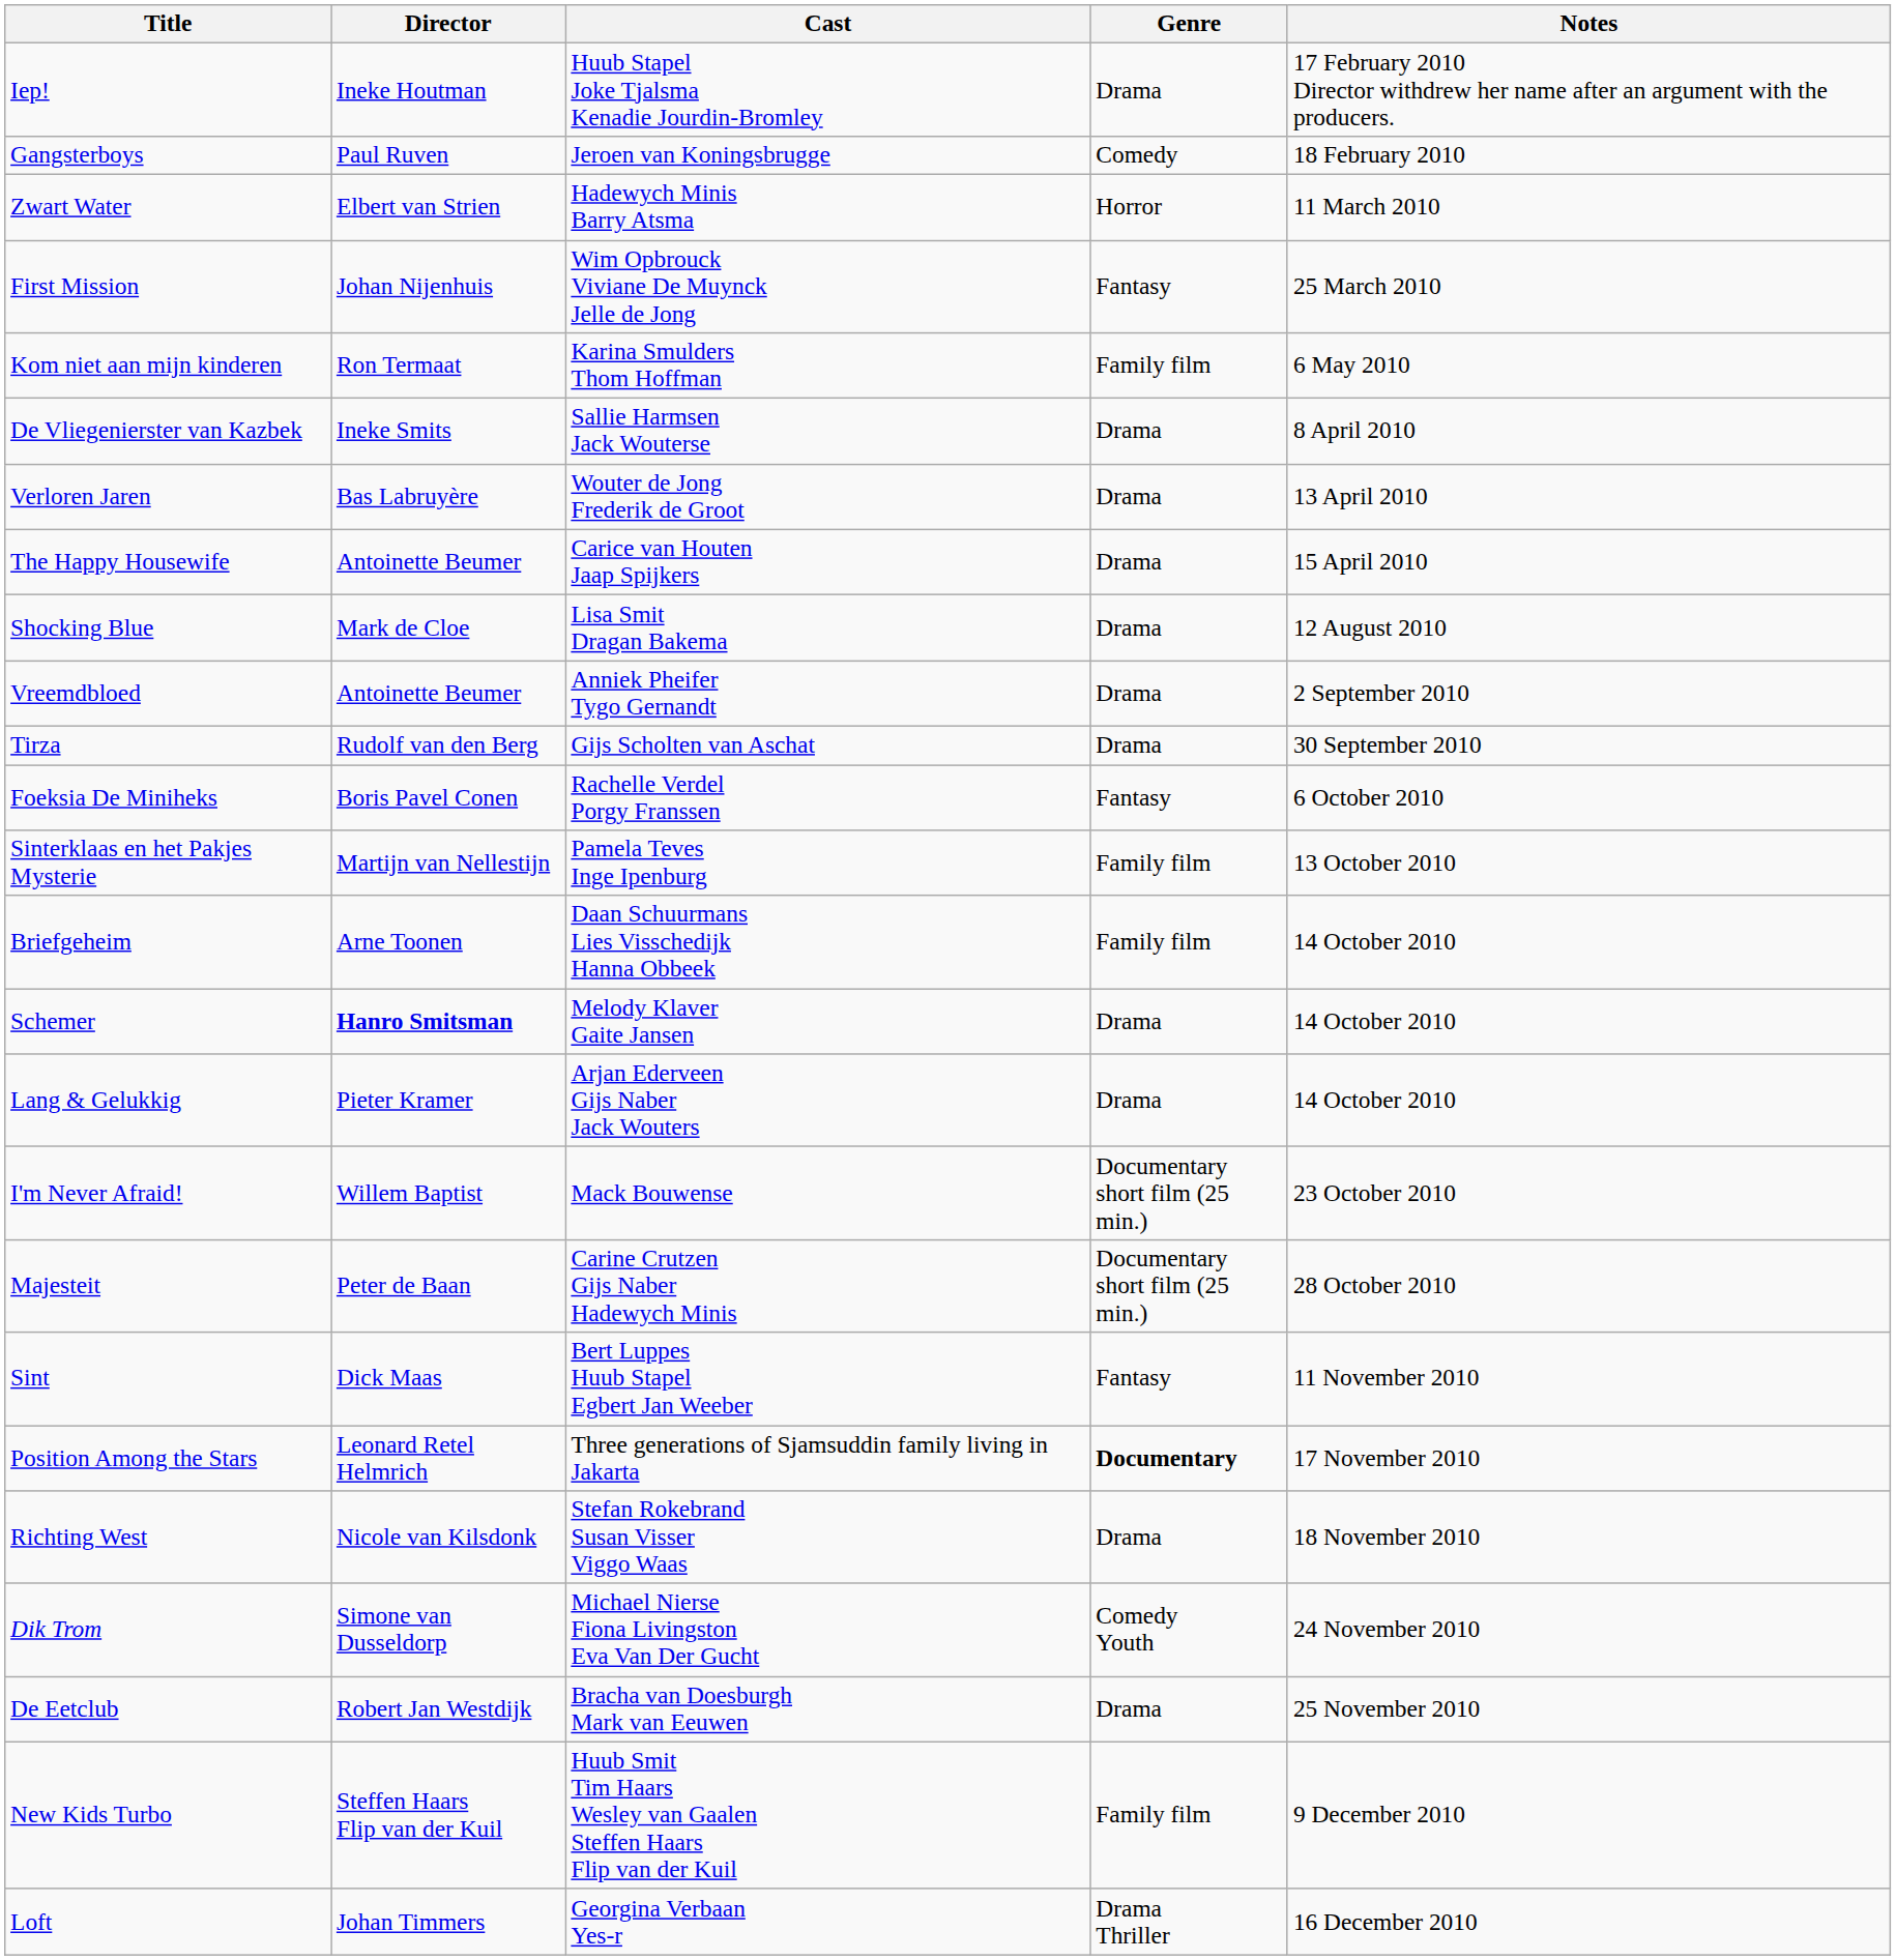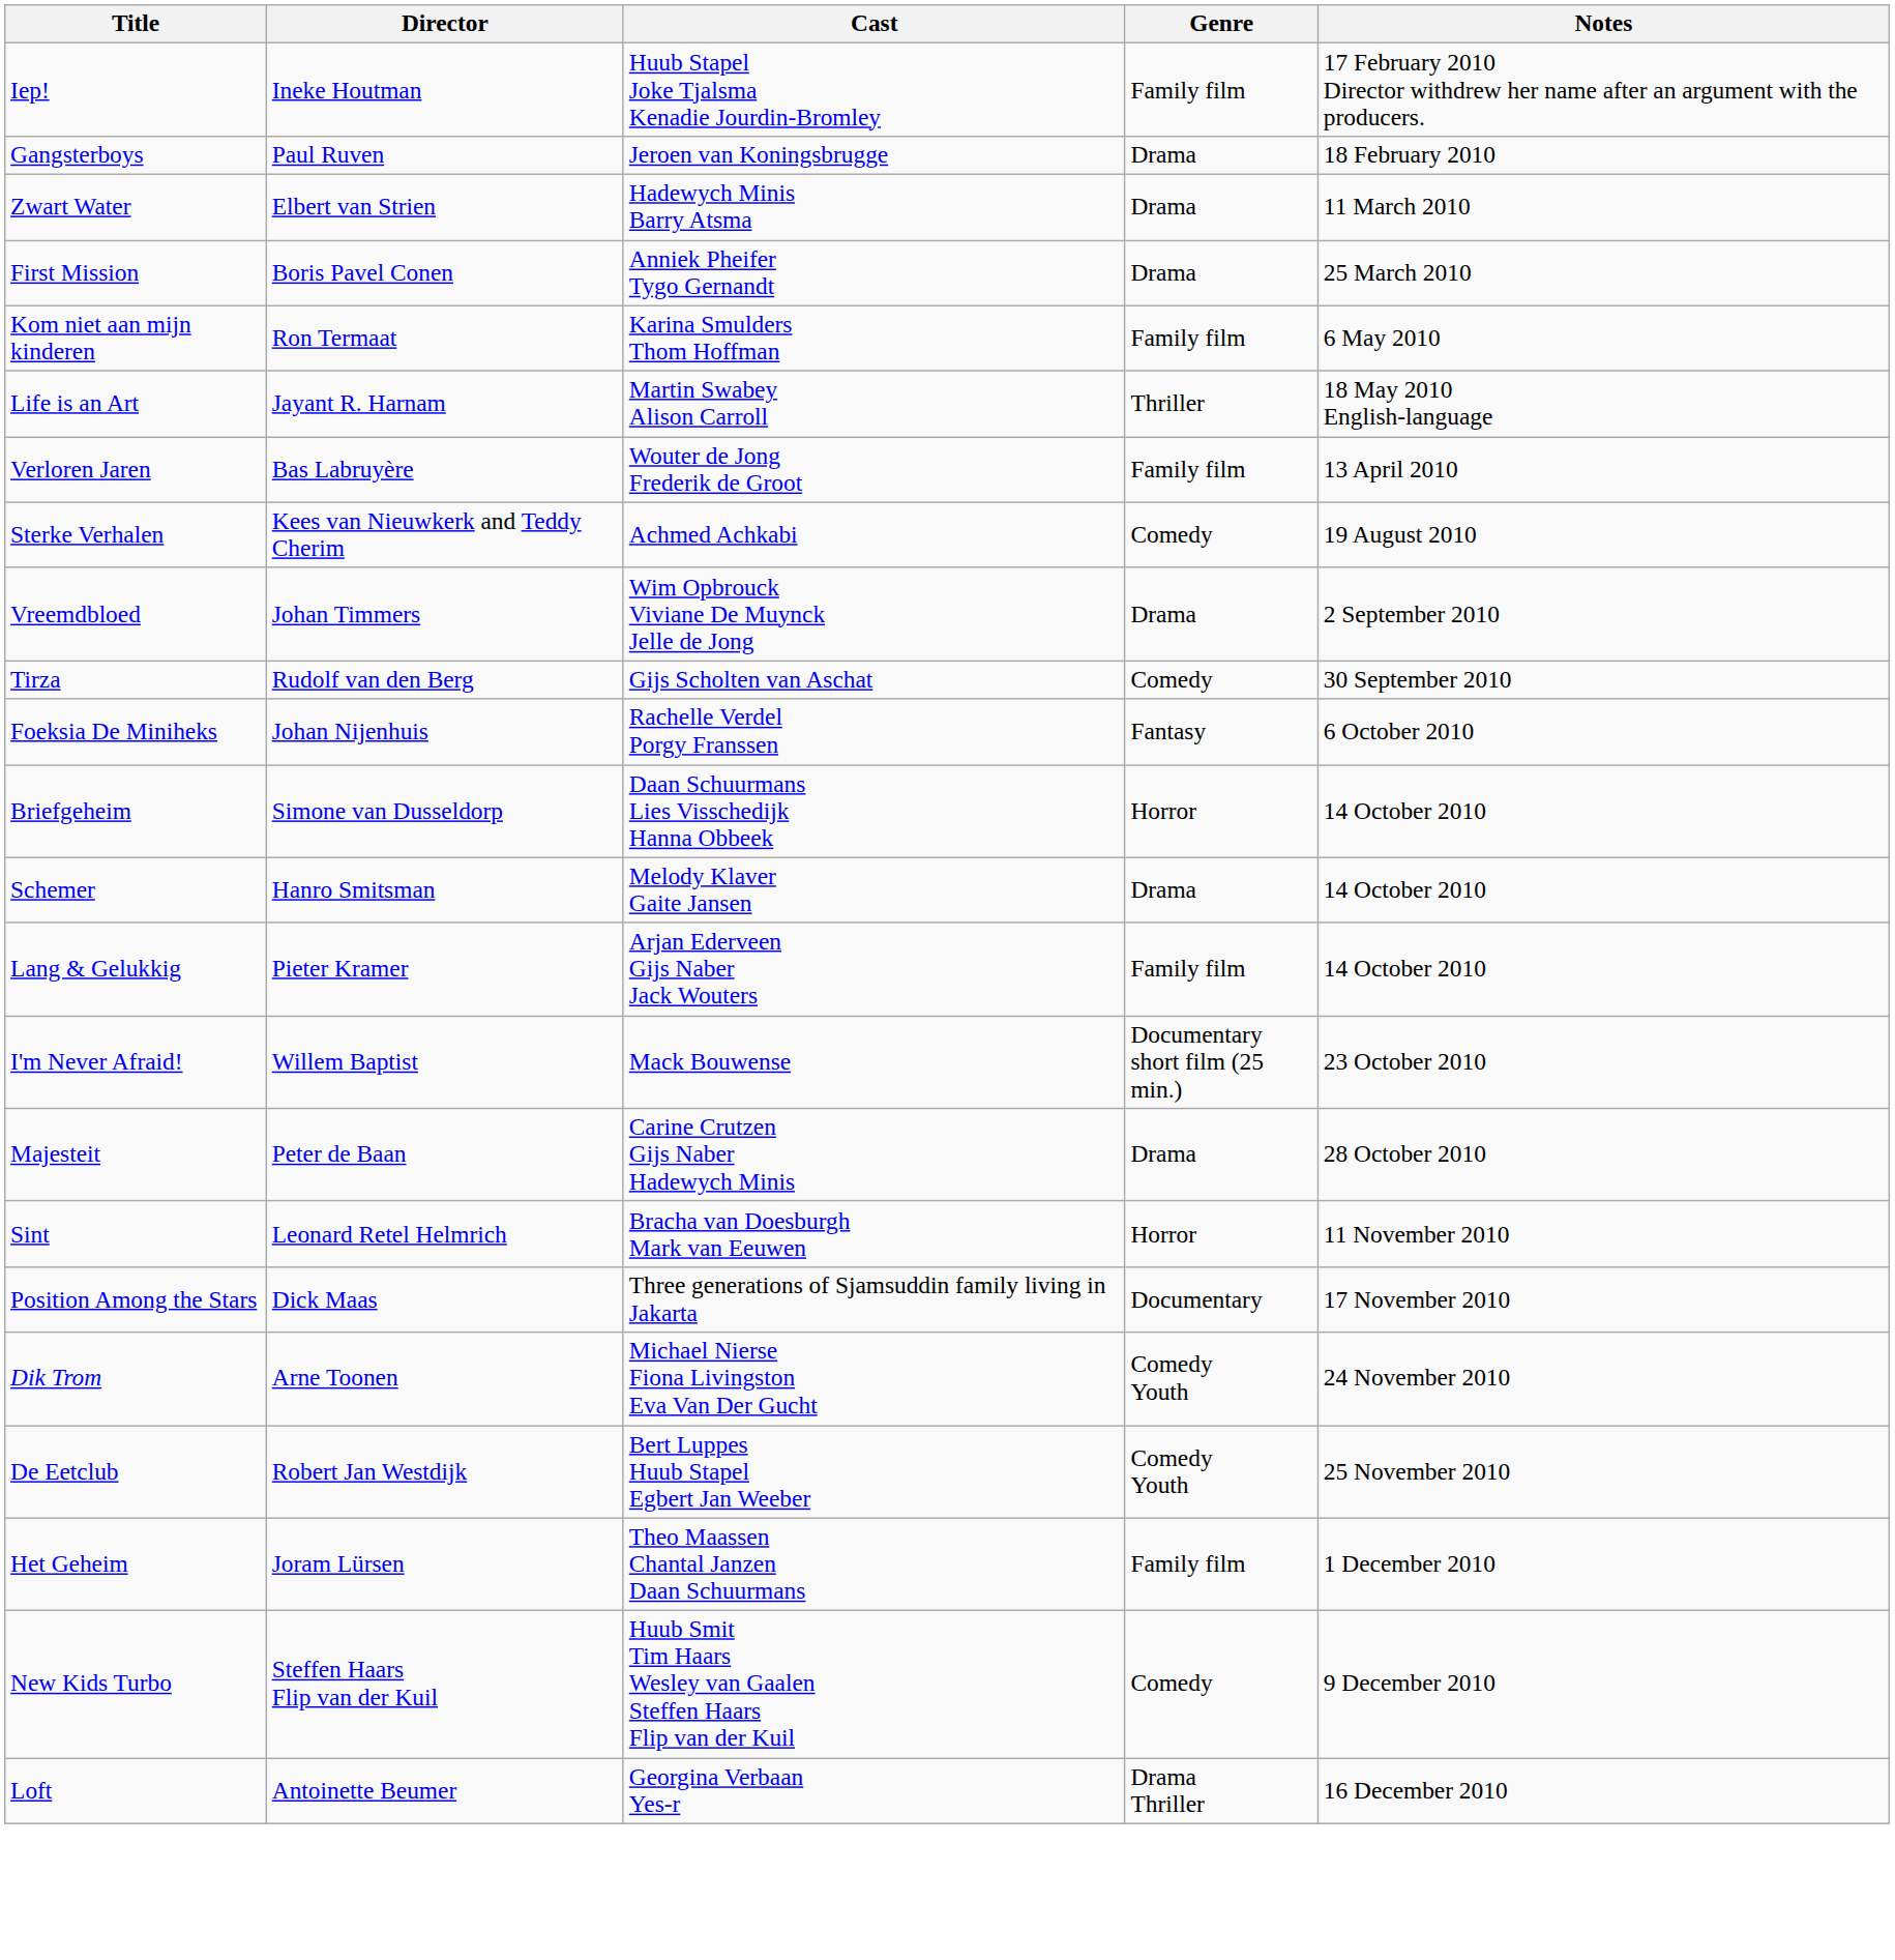 <table class="wikitable">
 <tr>
 <th>Title</th>
 <th>Director</th>
 <th>Cast</th>
 <th>Genre</th>
 <th>Notes</th>
 </tr>
 <tr>
 <td><a href='#'>Iep!</a></td>
 <td><a href='#'>Ineke Houtman</a></td>
 <td><a href='#'>Huub Stapel</a> <br><a href='#'>Joke Tjalsma</a> <br> <a href='#'>Kenadie Jourdin-Bromley</a></td>
-<td>Drama</td>
+<td>Family film</td>
 <td>17 February 2010<br>Director withdrew her name after an argument with the producers.</td>
 </tr>
 <tr>
 <td><a href='#'>Gangsterboys</a></td>
 <td><a href='#'>Paul Ruven</a></td>
 <td><a href='#'>Jeroen van Koningsbrugge</a></td>
-<td>Comedy</td>
+<td>Drama</td>
 <td>18 February 2010</td>
 </tr>
 <tr>
 <td><a href='#'>Zwart Water</a></td>
 <td><a href='#'>Elbert van Strien</a></td>
 <td><a href='#'>Hadewych Minis</a><br><a href='#'>Barry Atsma</a></td>
-<td>Horror</td>
+<td>Drama</td>
 <td>11 March 2010</td>
 </tr>
 <tr>
 <td><a href='#'>First Mission</a></td>
-<td><a href='#'>Johan Nijenhuis</a></td>
-<td><a href='#'>Wim Opbrouck</a><br><a href='#'>Viviane De Muynck</a><br><a href='#'>Jelle de Jong</a></td>
-<td>Fantasy</td>
+<td><a href='#'>Boris Pavel Conen</a></td>
+<td><a href='#'>Anniek Pheifer</a><br><a href='#'>Tygo Gernandt</a></td>
+<td>Drama</td>
 <td>25 March 2010</td>
 </tr>
 <tr>
 <td><a href='#'>Kom niet aan mijn kinderen</a></td>
 <td><a href='#'>Ron Termaat</a></td>
 <td><a href='#'>Karina Smulders</a><br><a href='#'>Thom Hoffman</a></td>
 <td>Family film</td>
 <td>6 May 2010</td>
 </tr>
 <tr>
-<td><a href='#'>De Vliegenierster van Kazbek</a></td>
-<td><a href='#'>Ineke Smits</a></td>
-<td><a href='#'>Sallie Harmsen</a><br><a href='#'>Jack Wouterse</a></td>
-<td>Drama</td>
-<td>8 April 2010</td>
+<td><a href='#'>Life is an Art</a></td>
+<td><a href='#'>Jayant R. Harnam</a></td>
+<td><a href='#'>Martin Swabey</a><br><a href='#'>Alison Carroll</a></td>
+<td>Thriller</td>
+<td>18 May 2010<br>English-language</td>
 </tr>
 <tr>
 <td><a href='#'>Verloren Jaren</a></td>
 <td><a href='#'>Bas Labruyère</a></td>
 <td><a href='#'>Wouter de Jong</a><br><a href='#'>Frederik de Groot</a></td>
-<td>Drama</td>
+<td>Family film</td>
 <td>13 April 2010</td>
 </tr>
 <tr>
-<td><a href='#'>The Happy Housewife</a></td>
-<td><a href='#'>Antoinette Beumer</a></td>
-<td><a href='#'>Carice van Houten</a><br><a href='#'>Jaap Spijkers</a></td>
-<td>Drama</td>
-<td>15 April 2010</td>
-</tr>
-<tr>
-<td><a href='#'>Shocking Blue</a></td>
-<td><a href='#'>Mark de Cloe</a></td>
-<td><a href='#'>Lisa Smit</a><br><a href='#'>Dragan Bakema</a></td>
-<td>Drama</td>
-<td>12 August 2010</td>
+<td><a href='#'>Sterke Verhalen</a></td>
+<td><a href='#'>Kees van Nieuwkerk</a> and <a href='#'>Teddy Cherim</a></td>
+<td><a href='#'>Achmed Achkabi</a></td>
+<td>Comedy</td>
+<td>19 August 2010</td>
 </tr>
 <tr>
 <td><a href='#'>Vreemdbloed</a></td>
-<td><a href='#'>Antoinette Beumer</a></td>
-<td><a href='#'>Anniek Pheifer</a><br><a href='#'>Tygo Gernandt</a></td>
+<td><a href='#'>Johan Timmers</a></td>
+<td><a href='#'>Wim Opbrouck</a><br><a href='#'>Viviane De Muynck</a><br><a href='#'>Jelle de Jong</a></td>
 <td>Drama</td>
 <td>2 September 2010</td>
 </tr>
 <tr>
 <td><a href='#'>Tirza</a></td>
 <td><a href='#'>Rudolf van den Berg</a></td>
 <td><a href='#'>Gijs Scholten van Aschat</a></td>
-<td>Drama</td>
+<td>Comedy</td>
 <td>30 September 2010</td>
 </tr>
 <tr>
 <td><a href='#'>Foeksia De Miniheks</a></td>
-<td><a href='#'>Boris Pavel Conen</a></td>
+<td><a href='#'>Johan Nijenhuis</a></td>
 <td><a href='#'>Rachelle Verdel</a><br><a href='#'>Porgy Franssen</a></td>
 <td>Fantasy</td>
 <td>6 October 2010</td>
 </tr>
 <tr>
-<td><a href='#'>Sinterklaas en het Pakjes Mysterie</a></td>
-<td><a href='#'>Martijn van Nellestijn</a></td>
-<td><a href='#'>Pamela Teves</a><br><a href='#'>Inge Ipenburg</a></td>
-<td>Family film</td>
-<td>13 October 2010</td>
-</tr>
-<tr>
 <td><a href='#'>Briefgeheim</a></td>
-<td><a href='#'>Arne Toonen</a></td>
+<td><a href='#'>Simone van Dusseldorp</a></td>
 <td><a href='#'>Daan Schuurmans</a><br><a href='#'>Lies Visschedijk</a><br><a href='#'>Hanna Obbeek</a></td>
-<td>Family film</td>
+<td>Horror</td>
 <td>14 October 2010</td>
 </tr>
 <tr>
 <td><a href='#'>Schemer</a></td>
-<td><strong><a href='#'>Hanro Smitsman</a></strong></td>
+<td><a href='#'>Hanro Smitsman</a></td>
 <td><a href='#'>Melody Klaver</a><br><a href='#'>Gaite Jansen</a></td>
 <td>Drama</td>
 <td>14 October 2010</td>
 </tr>
 <tr>
 <td><a href='#'>Lang & Gelukkig</a></td>
 <td><a href='#'>Pieter Kramer</a></td>
 <td><a href='#'>Arjan Ederveen</a><br><a href='#'>Gijs Naber</a><br><a href='#'>Jack Wouters</a></td>
-<td>Drama</td>
+<td>Family film</td>
 <td>14 October 2010</td>
 </tr>
 <tr>
 <td><a href='#'>I'm Never Afraid!</a></td>
 <td><a href='#'>Willem Baptist</a></td>
 <td><a href='#'>Mack Bouwense</a></td>
 <td>Documentary<br>short film (25 min.)</td>
 <td>23 October 2010</td>
 </tr>
 <tr>
 <td><a href='#'>Majesteit</a></td>
 <td><a href='#'>Peter de Baan</a></td>
 <td><a href='#'>Carine Crutzen</a><br><a href='#'>Gijs Naber</a><br><a href='#'>Hadewych Minis</a></td>
-<td>Documentary<br>short film (25 min.)</td>
+<td>Drama</td>
 <td>28 October 2010</td>
 </tr>
 <tr>
 <td><a href='#'>Sint</a></td>
-<td><a href='#'>Dick Maas</a></td>
-<td><a href='#'>Bert Luppes</a><br> <a href='#'>Huub Stapel</a><br><a href='#'>Egbert Jan Weeber</a></td>
-<td>Fantasy</td>
+<td><a href='#'>Leonard Retel Helmrich</a></td>
+<td><a href='#'>Bracha van Doesburgh</a><br><a href='#'>Mark van Eeuwen</a></td>
+<td>Horror</td>
 <td>11 November 2010</td>
 </tr>
 <tr>
 <td><a href='#'>Position Among the Stars</a></td>
-<td><a href='#'>Leonard Retel Helmrich</a></td>
+<td><a href='#'>Dick Maas</a></td>
 <td>Three generations of Sjamsuddin family living in <a href='#'>Jakarta</a></td>
-<td><strong>Documentary</strong></td>
+<td>Documentary</td>
 <td>17 November 2010</td>
 </tr>
 <tr>
-<td><a href='#'>Richting West</a></td>
-<td><a href='#'>Nicole van Kilsdonk</a></td>
-<td><a href='#'>Stefan Rokebrand</a><br><a href='#'>Susan Visser</a><br><a href='#'>Viggo Waas</a></td>
-<td>Drama</td>
-<td>18 November 2010</td>
-</tr>
-<tr>
 <td><em><a href='#'>Dik Trom</a></em></td>
-<td><a href='#'>Simone van Dusseldorp</a></td>
+<td><a href='#'>Arne Toonen</a></td>
 <td><a href='#'>Michael Nierse</a><br><a href='#'>Fiona Livingston</a><br><a href='#'>Eva Van Der Gucht</a></td>
 <td>Comedy<br>Youth</td>
 <td>24 November 2010</td>
 </tr>
 <tr>
 <td><a href='#'>De Eetclub</a></td>
 <td><a href='#'>Robert Jan Westdijk</a></td>
-<td><a href='#'>Bracha van Doesburgh</a><br><a href='#'>Mark van Eeuwen</a></td>
-<td>Drama</td>
+<td><a href='#'>Bert Luppes</a><br> <a href='#'>Huub Stapel</a><br><a href='#'>Egbert Jan Weeber</a></td>
+<td>Comedy<br>Youth</td>
 <td>25 November 2010</td>
+</tr>
+<tr>
+<td><a href='#'>Het Geheim</a></td>
+<td><a href='#'>Joram Lürsen</a></td>
+<td><a href='#'>Theo Maassen</a><br><a href='#'>Chantal Janzen</a><br><a href='#'>Daan Schuurmans</a></td>
+<td>Family film</td>
+<td>1 December 2010</td>
 </tr>
 <tr>
 <td><a href='#'>New Kids Turbo</a></td>
 <td><a href='#'>Steffen Haars</a><br><a href='#'>Flip van der Kuil</a></td>
 <td><a href='#'>Huub Smit</a><br><a href='#'>Tim Haars</a><br><a href='#'>Wesley van Gaalen</a><br><a href='#'>Steffen Haars</a><br><a href='#'>Flip van der Kuil</a></td>
-<td>Family film</td>
+<td>Comedy</td>
 <td>9 December 2010</td>
 </tr>
 <tr>
 <td><a href='#'>Loft</a></td>
-<td><a href='#'>Johan Timmers</a></td>
+<td><a href='#'>Antoinette Beumer</a></td>
 <td><a href='#'>Georgina Verbaan</a><br><a href='#'>Yes-r</a></td>
 <td>Drama<br>Thriller</td>
 <td>16 December 2010</td>
 </tr>
 </table>
